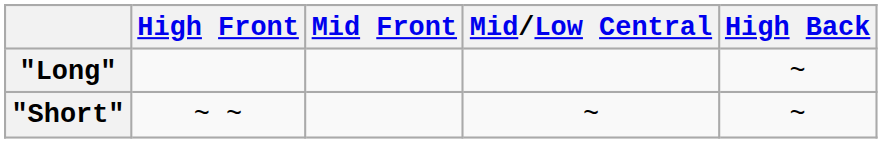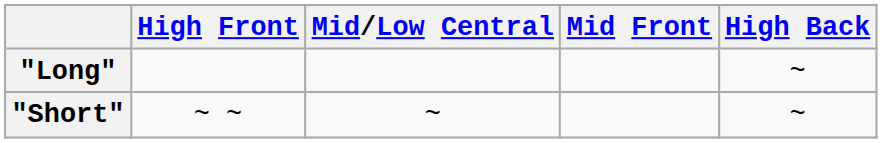 <table class=wikitable style=text-align:center>
 <tr>
 <th></th>
 <th><a href='#'>High</a> <a href='#'>Front</a></th>
+<th><a href='#'>Mid</a>/<a href='#'>Low</a> <a href='#'>Central</a></th>
 <th><a href='#'>Mid</a> <a href='#'>Front</a></th>
-<th><a href='#'>Mid</a>/<a href='#'>Low</a> <a href='#'>Central</a></th>
 <th><a href='#'>High</a> <a href='#'>Back</a></th>
 </tr>
 <tr>
 <th>"Long"</th>
 <td> </td>
 <td> </td>
 <td> </td>
 <td> ~  </td>
 </tr>
 <tr>
 <th>"Short"</th>
 <td> ~  ~  </td>
+<td> ~  </td>
 <td></td>
-<td> ~  </td>
 <td> ~  </td>
 </tr>
 </table>
